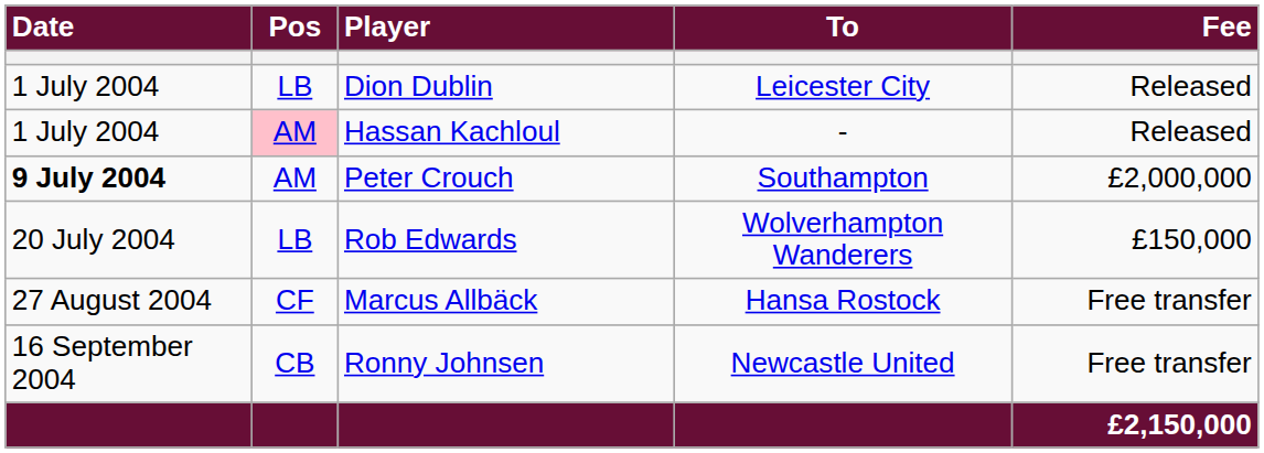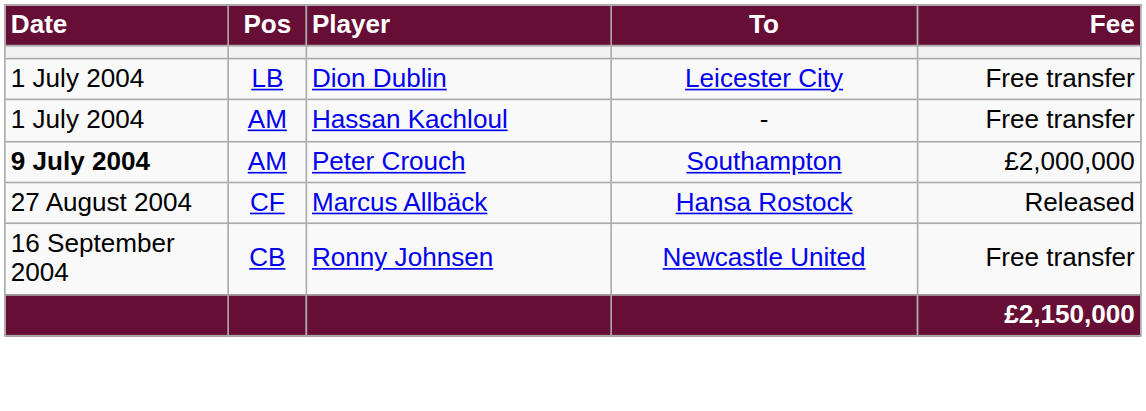 <table class="wikitable">
 <tr>
 <th style="background:#670E36; color:#ffffff; text-align:left; width:130px">Date</th>
 <th style="background:#670E36; color:#ffffff; text-align:center; width:40px">Pos</th>
 <th style="background:#670E36; color:#ffffff; text-align:left; width:180px">Player</th>
 <th style="background:#670E36; color:#ffffff; text-align:center; width:180px">To</th>
 <th style="background:#670E36; color:#ffffff; text-align:right; width:130px">Fee</th>
 </tr>
 <tr>
 <th></th>
 <th></th>
 <th></th>
 <th></th>
 <th></th>
 </tr>
 <tr>
 <td>1 July 2004</td>
 <td style="text-align:center;"><a href='#'>LB</a></td>
 <td><a href='#'>Dion Dublin</a></td>
 <td style="text-align:center;"><a href='#'>Leicester City</a></td>
-<td style="text-align:right;">Released</td>
+<td style="text-align:right;">Free transfer</td>
 </tr>
 <tr>
 <td>1 July 2004</td>
-<td style="background: pink; text-align:center;"><a href='#'>AM</a></td>
+<td style="text-align:center;"><a href='#'>AM</a></td>
 <td> <a href='#'>Hassan Kachloul</a></td>
 <td style="text-align:center;">-</td>
-<td style="text-align:right;">Released</td>
+<td style="text-align:right;">Free transfer</td>
 </tr>
 <tr>
 <td><strong>9 July 2004</strong></td>
 <td style="text-align:center;"><a href='#'>AM</a></td>
 <td><a href='#'>Peter Crouch</a></td>
 <td style="text-align:center;"><a href='#'>Southampton</a></td>
 <td style="text-align:right;">£2,000,000</td>
 </tr>
 <tr>
-<td>20 July 2004</td>
-<td style="text-align:center;"><a href='#'>LB</a></td>
-<td> <a href='#'>Rob Edwards</a></td>
-<td style="text-align:center;"><a href='#'>Wolverhampton Wanderers</a></td>
-<td style="text-align:right;">£150,000</td>
-</tr>
-<tr>
 <td>27 August 2004</td>
 <td style="text-align:center;"><a href='#'>CF</a></td>
 <td> <a href='#'>Marcus Allbäck</a></td>
 <td style="text-align:center;"> <a href='#'>Hansa Rostock</a></td>
-<td style="text-align:right;">Free transfer</td>
+<td style="text-align:right;">Released</td>
 </tr>
 <tr>
 <td>16 September 2004</td>
 <td style="text-align:center;"><a href='#'>CB</a></td>
 <td> <a href='#'>Ronny Johnsen</a></td>
 <td style="text-align:center;"><a href='#'>Newcastle United</a></td>
 <td style="text-align:right;">Free transfer</td>
 </tr>
 <tr>
 <th style="background:#670E36;"></th>
 <th style="background:#670E36;"></th>
 <th style="background:#670E36;"></th>
 <th style="background:#670E36;"></th>
 <th style="background:#670E36; color:#ffffff; text-align:right;"><strong>£2,150,000</strong></th>
 </tr>
 </table>
